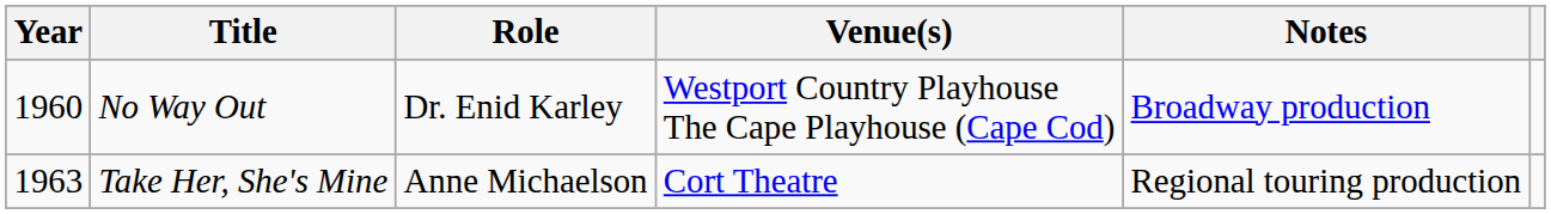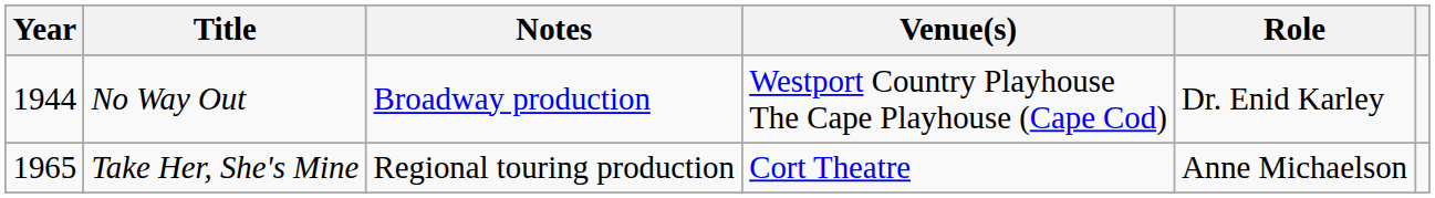 <table class="wikitable sortable">
 <tr>
 <th>Year</th>
 <th>Title</th>
+<th>Notes</th>
+<th>Venue(s)</th>
 <th>Role</th>
-<th>Venue(s)</th>
-<th>Notes</th>
 <th class="unsortable"></th>
 </tr>
 <tr>
-<td>1960</td>
+<td>1944</td>
 <td><em>No Way Out</em></td>
+<td><a href='#'>Broadway production</a></td>
+<td><a href='#'>Westport</a> Country Playhouse<br>The Cape Playhouse (<a href='#'>Cape Cod</a>)</td>
 <td>Dr. Enid Karley</td>
-<td><a href='#'>Westport</a> Country Playhouse<br>The Cape Playhouse (<a href='#'>Cape Cod</a>)</td>
-<td><a href='#'>Broadway production</a></td>
 <td align=center></td>
 </tr>
 <tr>
-<td>1963</td>
+<td>1965</td>
 <td><em>Take Her, She's Mine</em></td>
+<td>Regional touring production</td>
+<td><a href='#'>Cort Theatre</a></td>
 <td>Anne Michaelson</td>
-<td><a href='#'>Cort Theatre</a></td>
-<td>Regional touring production</td>
 <td align="center"></td>
 </tr>
 </table>
